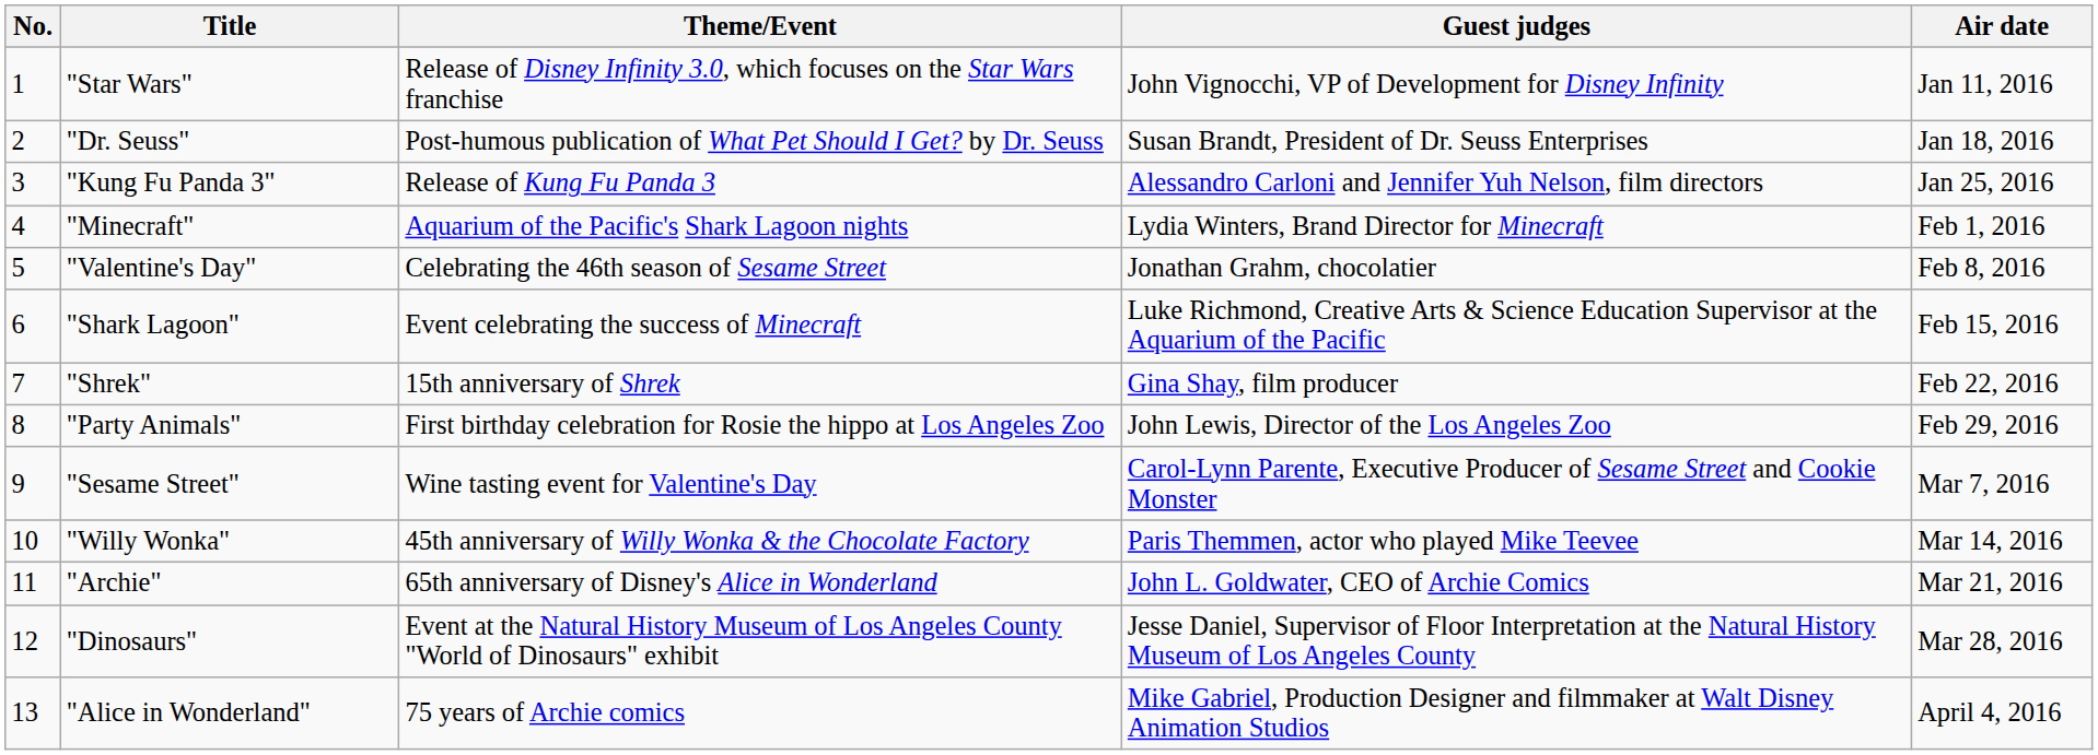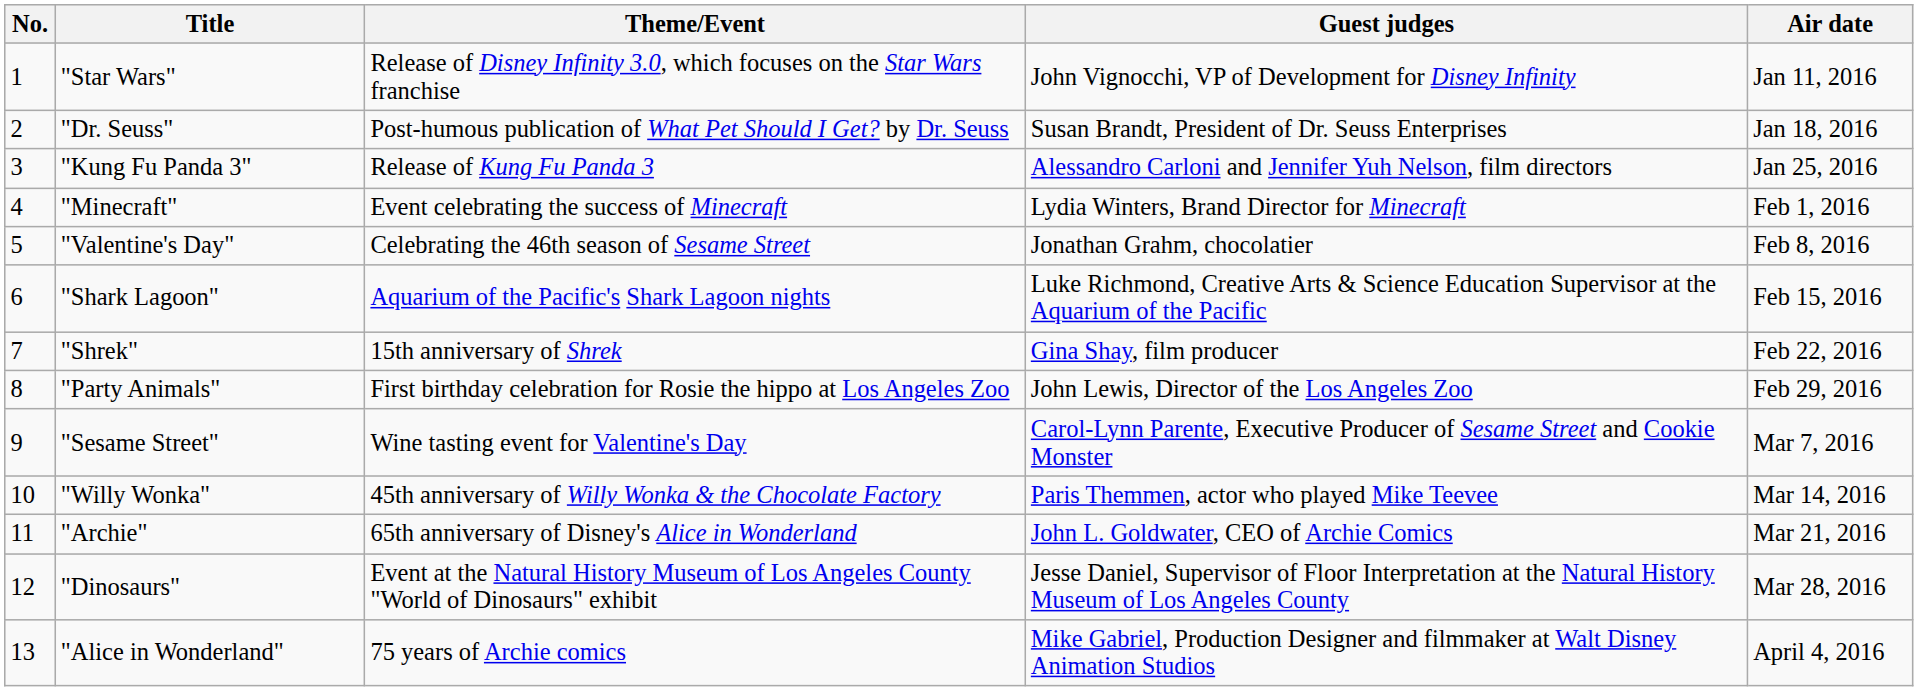 <table class="wikitable plainrowheaders">
 <tr>
 <th width=2%>No.</th>
 <th width=15%>Title</th>
 <th width=32%>Theme/Event</th>
 <th width=35%>Guest judges</th>
 <th width=8%>Air date</th>
 </tr>
 <tr>
 <td>1</td>
 <td>"Star Wars"</td>
 <td>Release of <em><a href='#'>Disney Infinity 3.0</a></em>, which focuses on the <em><a href='#'>Star Wars</a></em> franchise</td>
 <td>John Vignocchi, VP of Development for <em><a href='#'>Disney Infinity</a></em></td>
 <td>Jan 11, 2016</td>
 </tr>
 <tr>
 <td>2</td>
 <td>"Dr. Seuss"</td>
 <td>Post-humous publication of <em><a href='#'>What Pet Should I Get?</a></em> by <a href='#'>Dr. Seuss</a></td>
 <td>Susan Brandt, President of Dr. Seuss Enterprises</td>
 <td>Jan 18, 2016</td>
 </tr>
 <tr>
 <td>3</td>
 <td>"Kung Fu Panda 3"</td>
 <td>Release of <em><a href='#'>Kung Fu Panda 3</a></em></td>
 <td><a href='#'>Alessandro Carloni</a> and <a href='#'>Jennifer Yuh Nelson</a>, film directors</td>
 <td>Jan 25, 2016</td>
 </tr>
 <tr>
 <td>4</td>
 <td>"Minecraft"</td>
-<td><a href='#'>Aquarium of the Pacific's</a> <a href='#'>Shark Lagoon nights</a></td>
+<td>Event celebrating the success of <em><a href='#'>Minecraft</a></em></td>
 <td>Lydia Winters, Brand Director for <em><a href='#'>Minecraft</a></em></td>
 <td>Feb 1, 2016</td>
 </tr>
 <tr>
 <td>5</td>
 <td>"Valentine's Day"</td>
 <td>Celebrating the 46th season of <em><a href='#'>Sesame Street</a></em></td>
 <td>Jonathan Grahm, chocolatier</td>
 <td>Feb 8, 2016</td>
 </tr>
 <tr>
 <td>6</td>
 <td>"Shark Lagoon"</td>
-<td>Event celebrating the success of <em><a href='#'>Minecraft</a></em></td>
+<td><a href='#'>Aquarium of the Pacific's</a> <a href='#'>Shark Lagoon nights</a></td>
 <td>Luke Richmond, Creative Arts & Science Education Supervisor at the <a href='#'>Aquarium of the Pacific</a></td>
 <td>Feb 15, 2016</td>
 </tr>
 <tr>
 <td>7</td>
 <td>"Shrek"</td>
 <td>15th anniversary of <em><a href='#'>Shrek</a></em></td>
 <td><a href='#'>Gina Shay</a>, film producer</td>
 <td>Feb 22, 2016</td>
 </tr>
 <tr>
 <td>8</td>
 <td>"Party Animals"</td>
 <td>First birthday celebration for Rosie the hippo at <a href='#'>Los Angeles Zoo</a></td>
 <td>John Lewis, Director of the <a href='#'>Los Angeles Zoo</a></td>
 <td>Feb 29, 2016</td>
 </tr>
 <tr>
 <td>9</td>
 <td>"Sesame Street"</td>
 <td>Wine tasting event for <a href='#'>Valentine's Day</a></td>
 <td><a href='#'>Carol-Lynn Parente</a>, Executive Producer of <em><a href='#'>Sesame Street</a></em> and <a href='#'>Cookie Monster</a></td>
 <td>Mar 7, 2016</td>
 </tr>
 <tr>
 <td>10</td>
 <td>"Willy Wonka"</td>
 <td>45th anniversary of <em><a href='#'>Willy Wonka & the Chocolate Factory</a></em></td>
 <td><a href='#'>Paris Themmen</a>, actor who played <a href='#'>Mike Teevee</a></td>
 <td>Mar 14, 2016</td>
 </tr>
 <tr>
 <td>11</td>
 <td>"Archie"</td>
 <td>65th anniversary of Disney's <em><a href='#'>Alice in Wonderland</a></em></td>
 <td><a href='#'>John L. Goldwater</a>, CEO of <a href='#'>Archie Comics</a></td>
 <td>Mar 21, 2016</td>
 </tr>
 <tr>
 <td>12</td>
 <td>"Dinosaurs"</td>
 <td>Event at the <a href='#'>Natural History Museum of Los Angeles County</a> "World of Dinosaurs" exhibit</td>
 <td>Jesse Daniel, Supervisor of Floor Interpretation at the <a href='#'>Natural History Museum of Los Angeles County</a></td>
 <td>Mar 28, 2016</td>
 </tr>
 <tr>
 <td>13</td>
 <td>"Alice in Wonderland"</td>
 <td>75 years of <a href='#'>Archie comics</a></td>
 <td><a href='#'>Mike Gabriel</a>, Production Designer and filmmaker at <a href='#'>Walt Disney Animation Studios</a></td>
 <td>April 4, 2016</td>
 </tr>
 </table>
